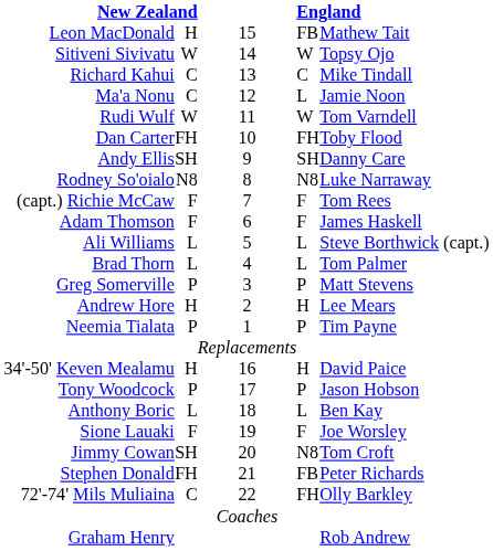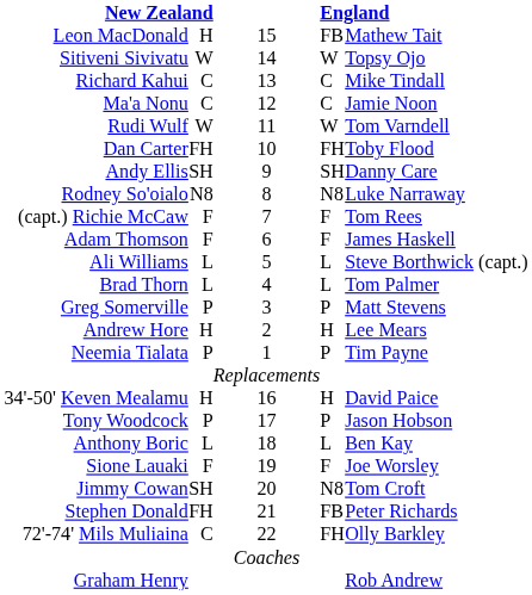 <table width="100%" style="font-size: 90%; " cellspacing="0" cellpadding="0" align=center>
 <tr>
 <td width=41%; text-align=right></td>
 <td width=3%; text-align:right></td>
 <td width=4%; text-align:center></td>
 <td width=3%; text-align:left></td>
 <td width=49%; text-align:left></td>
 </tr>
 <tr>
 <td colspan=2; align=right><strong><a href='#'>New Zealand</a></strong></td>
 <td></td>
 <td colspan=2;><strong><a href='#'>England</a></strong></td>
 </tr>
 <tr>
 <td align=right><a href='#'>Leon MacDonald</a></td>
 <td align=right>H</td>
 <td align=center>15</td>
 <td>FB</td>
 <td><a href='#'>Mathew Tait</a> </td>
 </tr>
 <tr>
 <td align=right><a href='#'>Sitiveni Sivivatu</a></td>
 <td align=right>W</td>
 <td align=center>14</td>
 <td>W</td>
 <td><a href='#'>Topsy Ojo</a></td>
 </tr>
 <tr>
 <td align=right> <a href='#'>Richard Kahui</a></td>
 <td align=right>C</td>
 <td align=center>13</td>
 <td>C</td>
 <td><a href='#'>Mike Tindall</a> </td>
 </tr>
 <tr>
 <td align=right><a href='#'>Ma'a Nonu</a></td>
 <td align=right>C</td>
 <td align=center>12</td>
-<td>L</td>
+<td>C</td>
 <td><a href='#'>Jamie Noon</a></td>
 </tr>
 <tr>
 <td align=right><a href='#'>Rudi Wulf</a></td>
 <td align=right>W</td>
 <td align=center>11</td>
 <td>W</td>
 <td><a href='#'>Tom Varndell</a></td>
 </tr>
 <tr>
 <td align=right> <a href='#'>Dan Carter</a></td>
 <td align=right>FH</td>
 <td align=center>10</td>
 <td>FH</td>
 <td><a href='#'>Toby Flood</a> </td>
 </tr>
 <tr>
 <td align=right> <a href='#'>Andy Ellis</a></td>
 <td align=right>SH</td>
 <td align=center>9</td>
 <td>SH</td>
 <td><a href='#'>Danny Care</a></td>
 </tr>
 <tr>
 <td align=right><a href='#'>Rodney So'oialo</a></td>
 <td align=right>N8</td>
 <td align=center>8</td>
 <td>N8</td>
 <td><a href='#'>Luke Narraway</a> </td>
 </tr>
 <tr>
 <td align=right> (capt.) <a href='#'>Richie McCaw</a></td>
 <td align=right>F</td>
 <td align=center>7</td>
 <td>F</td>
 <td><a href='#'>Tom Rees</a> </td>
 </tr>
 <tr>
 <td align=right><a href='#'>Adam Thomson</a></td>
 <td align=right>F</td>
 <td align=center>6</td>
 <td>F</td>
 <td><a href='#'>James Haskell</a></td>
 </tr>
 <tr>
 <td align=right> <a href='#'>Ali Williams</a></td>
 <td align=right>L</td>
 <td align=center>5</td>
 <td>L</td>
 <td><a href='#'>Steve Borthwick</a> (capt.)</td>
 </tr>
 <tr>
 <td align=right><a href='#'>Brad Thorn</a></td>
 <td align=right>L</td>
 <td align=center>4</td>
 <td>L</td>
 <td><a href='#'>Tom Palmer</a> </td>
 </tr>
 <tr>
 <td align=right><a href='#'>Greg Somerville</a></td>
 <td align=right>P</td>
 <td align=center>3</td>
 <td>P</td>
 <td><a href='#'>Matt Stevens</a> </td>
 </tr>
 <tr>
 <td align=right> <a href='#'>Andrew Hore</a></td>
 <td align=right>H</td>
 <td align=center>2</td>
 <td>H</td>
 <td><a href='#'>Lee Mears</a> </td>
 </tr>
 <tr>
 <td align=right> <a href='#'>Neemia Tialata</a></td>
 <td align=right>P</td>
 <td align=center>1</td>
 <td>P</td>
 <td><a href='#'>Tim Payne</a></td>
 </tr>
 <tr>
 <td></td>
 <td></td>
 <td align=center><em>Replacements</em></td>
 <td></td>
 <td></td>
 </tr>
 <tr>
 <td align=right> 34'-50' <a href='#'>Keven Mealamu</a></td>
 <td align=right>H</td>
 <td align=center>16</td>
 <td>H</td>
 <td><a href='#'>David Paice</a> </td>
 </tr>
 <tr>
 <td align=right> <a href='#'>Tony Woodcock</a></td>
 <td align=right>P</td>
 <td align=center>17</td>
 <td>P</td>
 <td><a href='#'>Jason Hobson</a> </td>
 </tr>
 <tr>
 <td align=right> <a href='#'>Anthony Boric</a></td>
 <td align=right>L</td>
 <td align=center>18</td>
 <td>L</td>
 <td><a href='#'>Ben Kay</a> </td>
 </tr>
 <tr>
 <td align=right> <a href='#'>Sione Lauaki</a></td>
 <td align=right>F</td>
 <td align=center>19</td>
 <td>F</td>
 <td><a href='#'>Joe Worsley</a> </td>
 </tr>
 <tr>
 <td align=right> <a href='#'>Jimmy Cowan</a></td>
 <td align=right>SH</td>
 <td align=center>20</td>
 <td>N8</td>
 <td><a href='#'>Tom Croft</a> </td>
 </tr>
 <tr>
 <td align=right> <a href='#'>Stephen Donald</a></td>
 <td align=right>FH</td>
 <td align=center>21</td>
 <td>FB</td>
 <td><a href='#'>Peter Richards</a> </td>
 </tr>
 <tr>
 <td align=right> 72'-74' <a href='#'>Mils Muliaina</a></td>
 <td align=right>C</td>
 <td align=center>22</td>
 <td>FH</td>
 <td><a href='#'>Olly Barkley</a> </td>
 </tr>
 <tr>
 <td></td>
 <td></td>
 <td align=center><em>Coaches</em></td>
 <td></td>
 <td></td>
 </tr>
 <tr>
 <td align=right> <a href='#'>Graham Henry</a></td>
 <td></td>
 <td></td>
 <td></td>
 <td><a href='#'>Rob Andrew</a> </td>
 </tr>
 </table>
